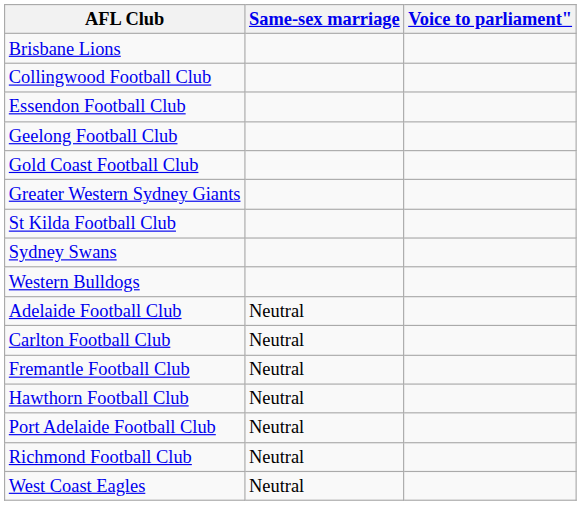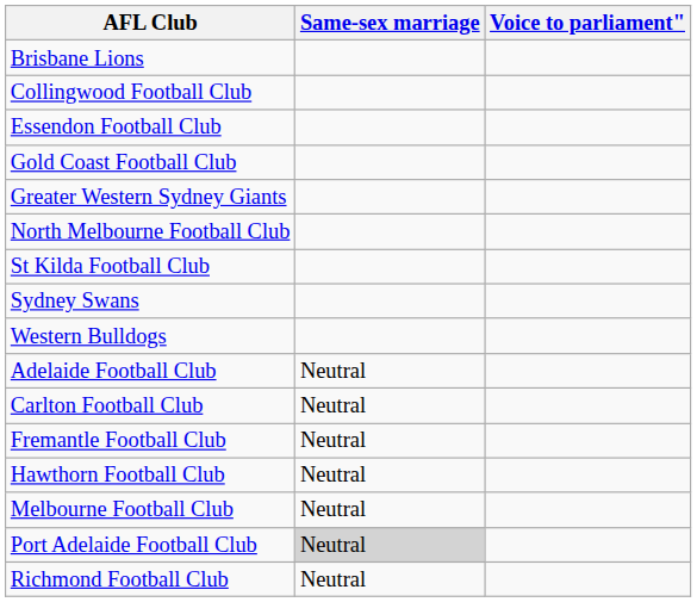 <table class="wikitable">
 <tr>
 <th>AFL Club</th>
 <th><a href='#'>Same-sex marriage</a></th>
 <th><a href='#'>Voice to parliament"</a></th>
 </tr>
 <tr>
 <td><a href='#'>Brisbane Lions</a></td>
 <td></td>
 <td></td>
 </tr>
 <tr>
 <td><a href='#'>Collingwood Football Club</a></td>
 <td></td>
 <td></td>
 </tr>
 <tr>
 <td><a href='#'>Essendon Football Club</a></td>
 <td></td>
 <td></td>
 </tr>
 <tr>
-<td><a href='#'>Geelong Football Club</a></td>
-<td></td>
-<td></td>
-</tr>
-<tr>
 <td><a href='#'>Gold Coast Football Club</a></td>
 <td></td>
 <td></td>
 </tr>
 <tr>
 <td><a href='#'>Greater Western Sydney Giants</a></td>
+<td></td>
+<td></td>
+</tr>
+<tr>
+<td><a href='#'>North Melbourne Football Club</a></td>
 <td></td>
 <td></td>
 </tr>
 <tr>
 <td><a href='#'>St Kilda Football Club</a></td>
 <td></td>
 <td></td>
 </tr>
 <tr>
 <td><a href='#'>Sydney Swans</a></td>
 <td></td>
 <td></td>
 </tr>
 <tr>
 <td><a href='#'>Western Bulldogs</a></td>
 <td></td>
 <td></td>
 </tr>
 <tr>
 <td><a href='#'>Adelaide Football Club</a></td>
 <td>Neutral</td>
 <td></td>
 </tr>
 <tr>
 <td><a href='#'>Carlton Football Club</a></td>
 <td>Neutral</td>
 <td></td>
 </tr>
 <tr>
 <td><a href='#'>Fremantle Football Club</a></td>
 <td>Neutral</td>
 <td></td>
 </tr>
 <tr>
 <td><a href='#'>Hawthorn Football Club</a></td>
 <td>Neutral</td>
 <td></td>
 </tr>
 <tr>
+<td><a href='#'>Melbourne Football Club</a></td>
+<td>Neutral</td>
+<td></td>
+</tr>
+<tr>
 <td><a href='#'>Port Adelaide Football Club</a></td>
-<td>Neutral</td>
+<td style="background: lightgrey;">Neutral</td>
 <td></td>
 </tr>
 <tr>
 <td><a href='#'>Richmond Football Club</a></td>
 <td>Neutral</td>
 <td></td>
 </tr>
-<tr>
-<td><a href='#'>West Coast Eagles</a></td>
-<td>Neutral</td>
-<td></td>
-</tr>
 </table>
